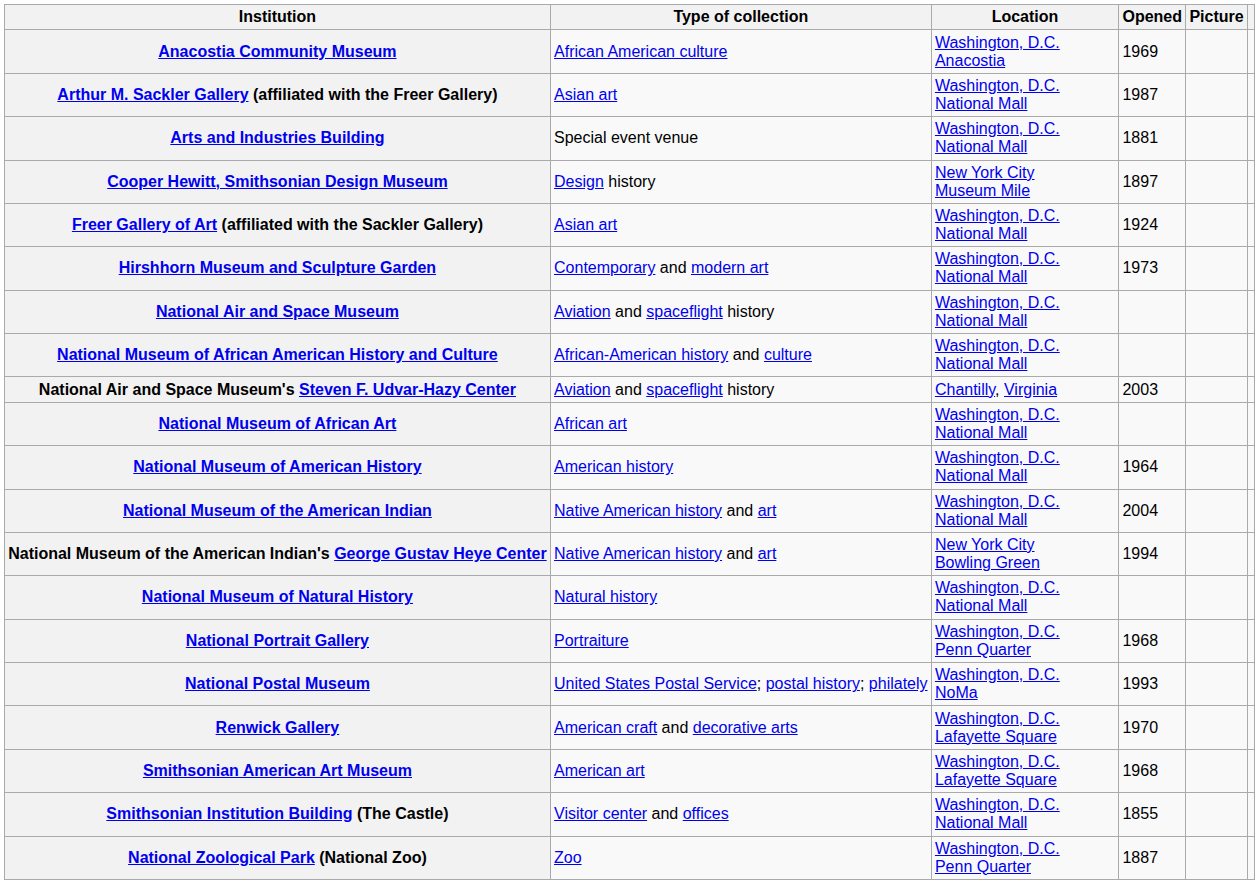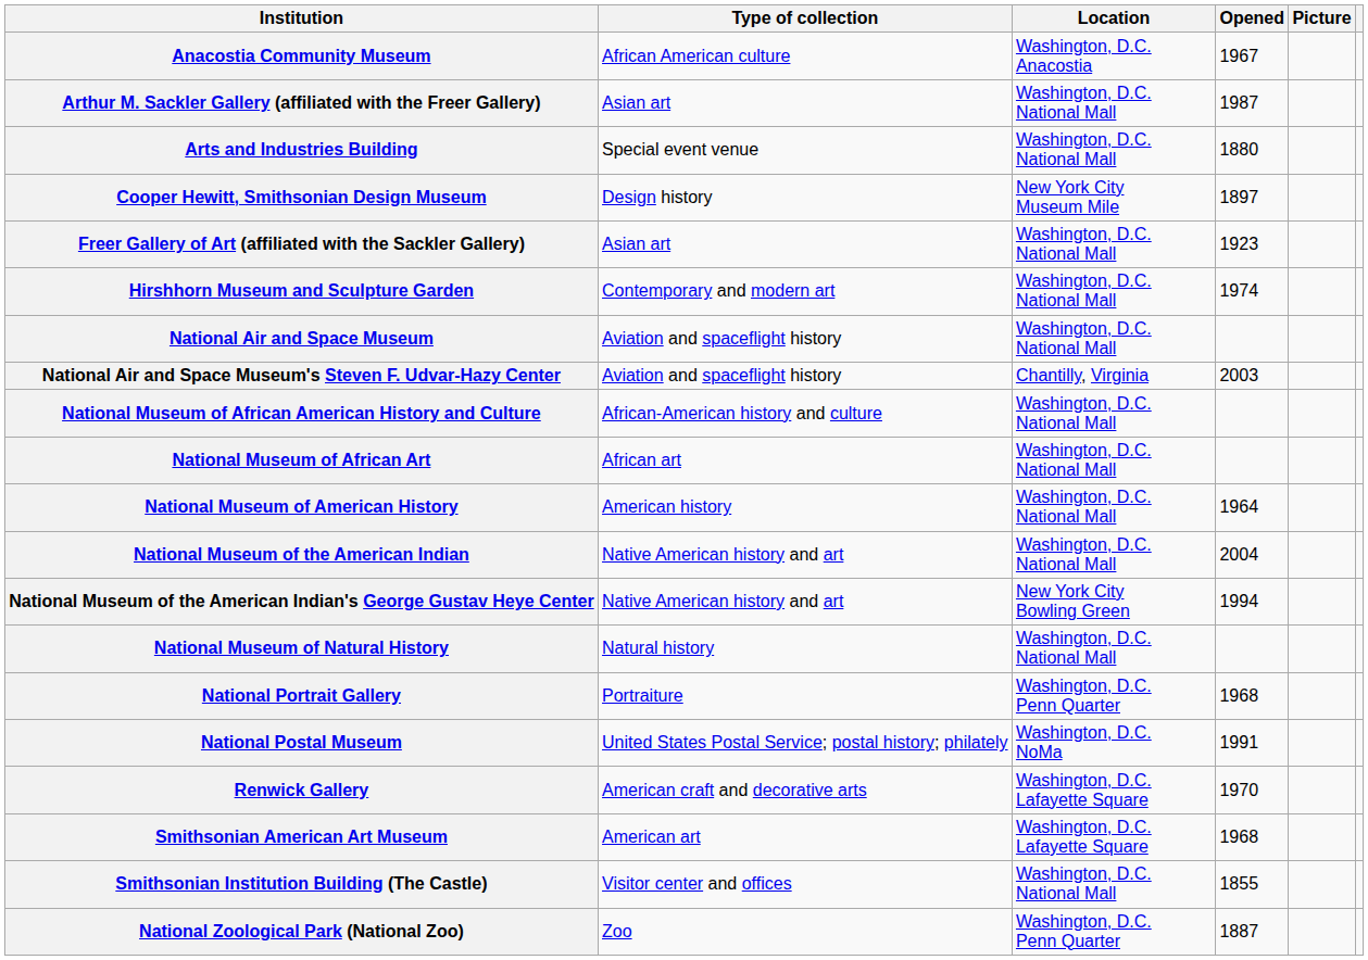 <table class="wikitable sortable plainrowheaders">
 <tr>
 <th scope="col">Institution</th>
 <th scope="col" class=unsortable>Type of collection</th>
 <th scope="col" style="width: 15%">Location</th>
 <th scope="col">Opened</th>
 <th scope="col" class="unsortable">Picture</th>
 <th scope="col" class=unsortable></th>
 </tr>
 <tr>
 <th scope="row"><a href='#'>Anacostia Community Museum</a></th>
 <td><a href='#'>African American culture</a></td>
 <td><a href='#'>Washington, D.C.</a> <br> <a href='#'>Anacostia</a></td>
-<td>1969</td>
+<td>1967</td>
 <td></td>
 <td></td>
 </tr>
 <tr>
 <th scope="row"><a href='#'>Arthur M. Sackler Gallery</a> (affiliated with the Freer Gallery)</th>
 <td><a href='#'>Asian art</a></td>
 <td><a href='#'>Washington, D.C.</a> <br> <a href='#'>National Mall</a></td>
 <td>1987</td>
 <td></td>
 <td></td>
 </tr>
 <tr>
 <th scope="row"><a href='#'>Arts and Industries Building</a></th>
 <td>Special event venue</td>
 <td><a href='#'>Washington, D.C.</a> <br> <a href='#'>National Mall</a></td>
-<td>1881</td>
+<td>1880</td>
 <td></td>
 <td></td>
 </tr>
 <tr>
 <th scope="row"><a href='#'>Cooper Hewitt, Smithsonian Design Museum</a></th>
 <td><a href='#'>Design</a> history</td>
 <td><a href='#'>New York City</a> <br> <a href='#'>Museum Mile</a></td>
 <td>1897</td>
 <td></td>
 <td></td>
 </tr>
 <tr>
 <th scope="row"><a href='#'>Freer Gallery of Art</a> (affiliated with the Sackler Gallery)</th>
 <td><a href='#'>Asian art</a></td>
 <td><a href='#'>Washington, D.C.</a> <br> <a href='#'>National Mall</a></td>
-<td>1924</td>
+<td>1923</td>
 <td></td>
 <td></td>
 </tr>
 <tr>
 <th scope="row"><a href='#'>Hirshhorn Museum and Sculpture Garden</a></th>
 <td><a href='#'>Contemporary</a> and <a href='#'>modern art</a></td>
 <td><a href='#'>Washington, D.C.</a> <br> <a href='#'>National Mall</a></td>
-<td>1973</td>
+<td>1974</td>
 <td></td>
 <td></td>
 </tr>
 <tr>
 <th scope="row"><a href='#'>National Air and Space Museum</a></th>
 <td><a href='#'>Aviation</a> and <a href='#'>spaceflight</a> history</td>
 <td><a href='#'>Washington, D.C.</a> <br> <a href='#'>National Mall</a></td>
 <td></td>
 <td></td>
 <td></td>
 </tr>
 <tr>
+<th scope="row">National Air and Space Museum's <a href='#'>Steven F. Udvar-Hazy Center</a></th>
+<td><a href='#'>Aviation</a> and <a href='#'>spaceflight</a> history</td>
+<td><a href='#'>Chantilly</a>, <a href='#'>Virginia</a></td>
+<td>2003</td>
+<td></td>
+<td></td>
+</tr>
+<tr>
 <th scope="row"><a href='#'>National Museum of African American History and Culture</a></th>
 <td><a href='#'>African-American history</a> and <a href='#'>culture</a></td>
 <td><a href='#'>Washington, D.C.</a> <br> <a href='#'>National Mall</a></td>
 <td></td>
-<td></td>
-<td></td>
-</tr>
-<tr>
-<th scope="row">National Air and Space Museum's <a href='#'>Steven F. Udvar-Hazy Center</a></th>
-<td><a href='#'>Aviation</a> and <a href='#'>spaceflight</a> history</td>
-<td><a href='#'>Chantilly</a>, <a href='#'>Virginia</a></td>
-<td>2003</td>
 <td></td>
 <td></td>
 </tr>
 <tr>
 <th scope="row"><a href='#'>National Museum of African Art</a></th>
 <td><a href='#'>African art</a></td>
 <td><a href='#'>Washington, D.C.</a> <br> <a href='#'>National Mall</a></td>
 <td></td>
 <td></td>
 <td></td>
 </tr>
 <tr>
 <th scope="row"><a href='#'>National Museum of American History</a></th>
 <td><a href='#'>American history</a></td>
 <td><a href='#'>Washington, D.C.</a> <br> <a href='#'>National Mall</a></td>
 <td>1964</td>
 <td></td>
 <td></td>
 </tr>
 <tr>
 <th scope="row"><a href='#'>National Museum of the American Indian</a></th>
 <td><a href='#'>Native American history</a> and <a href='#'>art</a></td>
 <td><a href='#'>Washington, D.C.</a> <br> <a href='#'>National Mall</a></td>
 <td>2004</td>
 <td></td>
 <td></td>
 </tr>
 <tr>
 <th scope="row">National Museum of the American Indian's <a href='#'>George Gustav Heye Center</a></th>
 <td><a href='#'>Native American history</a> and <a href='#'>art</a></td>
 <td><a href='#'>New York City</a> <br> <a href='#'>Bowling Green</a></td>
 <td>1994</td>
 <td></td>
 <td></td>
 </tr>
 <tr>
 <th scope="row"><a href='#'>National Museum of Natural History</a></th>
 <td><a href='#'>Natural history</a></td>
 <td><a href='#'>Washington, D.C.</a> <br> <a href='#'>National Mall</a></td>
 <td></td>
 <td></td>
 <td></td>
 </tr>
 <tr>
 <th scope="row"><a href='#'>National Portrait Gallery</a></th>
 <td><a href='#'>Portraiture</a></td>
 <td><a href='#'>Washington, D.C.</a> <br> <a href='#'>Penn Quarter</a></td>
 <td>1968</td>
 <td></td>
 <td></td>
 </tr>
 <tr>
 <th scope="row"><a href='#'>National Postal Museum</a></th>
 <td><a href='#'>United States Postal Service</a>; <a href='#'>postal history</a>; <a href='#'>philately</a></td>
 <td><a href='#'>Washington, D.C.</a> <br> <a href='#'>NoMa</a></td>
-<td>1993</td>
+<td>1991</td>
 <td></td>
 <td></td>
 </tr>
 <tr>
 <th scope="row"><a href='#'>Renwick Gallery</a></th>
 <td><a href='#'>American craft</a> and <a href='#'>decorative arts</a></td>
 <td><a href='#'>Washington, D.C.</a> <br> <a href='#'>Lafayette Square</a></td>
 <td>1970</td>
 <td></td>
 <td></td>
 </tr>
 <tr>
 <th scope="row"><a href='#'>Smithsonian American Art Museum</a></th>
 <td><a href='#'>American art</a></td>
 <td><a href='#'>Washington, D.C.</a> <br> <a href='#'>Lafayette Square</a></td>
 <td>1968</td>
 <td></td>
 <td></td>
 </tr>
 <tr>
 <th scope="row"><a href='#'>Smithsonian Institution Building</a> (The Castle)</th>
 <td><a href='#'>Visitor center</a> and <a href='#'>offices</a></td>
 <td><a href='#'>Washington, D.C.</a> <br> <a href='#'>National Mall</a></td>
 <td>1855</td>
 <td></td>
 <td></td>
 </tr>
 <tr>
 <th scope="row"><a href='#'>National Zoological Park</a> (National Zoo)</th>
 <td><a href='#'>Zoo</a></td>
 <td><a href='#'>Washington, D.C.</a> <br> <a href='#'>Penn Quarter</a></td>
 <td>1887</td>
 <td></td>
 <td></td>
 </tr>
 </table>
